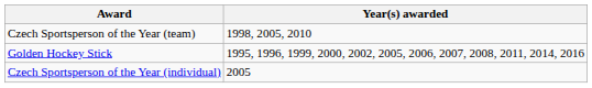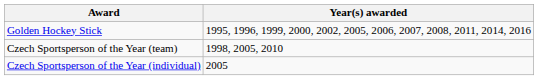 <table class="wikitable">
 <tr>
 <th>Award</th>
 <th>Year(s) awarded</th>
 </tr>
 <tr>
+<td><a href='#'>Golden Hockey Stick</a></td>
+<td>1995, 1996, 1999, 2000, 2002, 2005, 2006, 2007, 2008, 2011, 2014, 2016</td>
+</tr>
+<tr>
 <td>Czech Sportsperson of the Year (team)</td>
 <td>1998, 2005, 2010</td>
-</tr>
-<tr>
-<td><a href='#'>Golden Hockey Stick</a></td>
-<td>1995, 1996, 1999, 2000, 2002, 2005, 2006, 2007, 2008, 2011, 2014, 2016</td>
 </tr>
 <tr>
 <td><a href='#'>Czech Sportsperson of the Year (individual)</a></td>
 <td>2005</td>
 </tr>
 </table>
